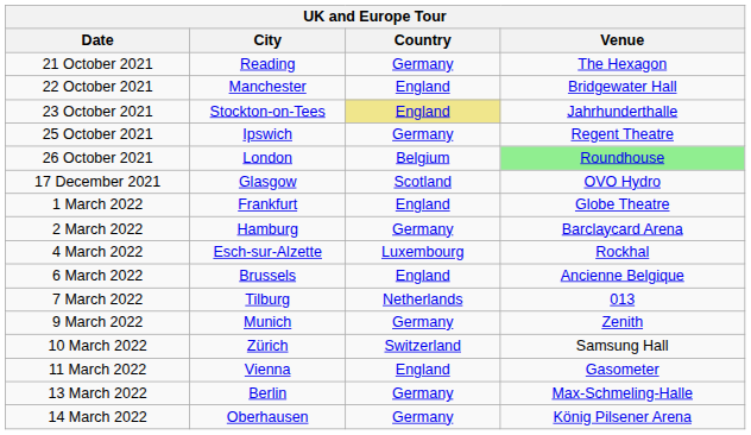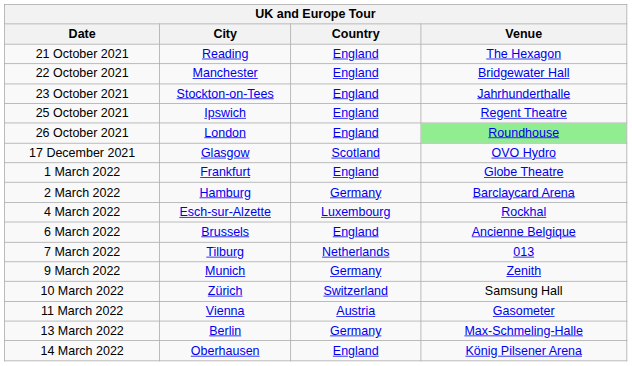 <table class="wikitable plainrowheaders" style="text-align:center;">
 <tr>
 <th colspan="6">UK and Europe Tour</th>
 </tr>
 <tr>
 <th scope="col" style="width:12em;">Date</th>
 <th scope="col" style="width:10em;">City</th>
 <th scope="col" style="width:10em;">Country</th>
 <th scope="col" style="width:16em;">Venue</th>
 </tr>
 <tr>
 <td>21 October 2021</td>
 <td><a href='#'>Reading</a></td>
-<td><a href='#'>Germany</a></td>
+<td><a href='#'>England</a></td>
 <td><a href='#'>The Hexagon</a></td>
 </tr>
 <tr>
 <td>22 October 2021</td>
 <td><a href='#'>Manchester</a></td>
 <td><a href='#'>England</a></td>
 <td><a href='#'>Bridgewater Hall</a></td>
 </tr>
 <tr>
 <td>23 October 2021</td>
 <td><a href='#'>Stockton-on-Tees</a></td>
-<td style="background: khaki;"><a href='#'>England</a></td>
+<td><a href='#'>England</a></td>
 <td><a href='#'>Jahrhunderthalle</a></td>
 </tr>
 <tr>
 <td>25 October 2021</td>
 <td><a href='#'>Ipswich</a></td>
-<td><a href='#'>Germany</a></td>
+<td><a href='#'>England</a></td>
 <td><a href='#'>Regent Theatre</a></td>
 </tr>
 <tr>
 <td>26 October 2021</td>
 <td><a href='#'>London</a></td>
-<td><a href='#'>Belgium</a></td>
+<td><a href='#'>England</a></td>
 <td style="background: lightgreen;"><a href='#'>Roundhouse</a></td>
 </tr>
 <tr>
 <td>17 December 2021</td>
 <td><a href='#'>Glasgow</a></td>
 <td><a href='#'>Scotland</a></td>
 <td><a href='#'>OVO Hydro</a></td>
 </tr>
 <tr>
 <td>1 March 2022</td>
 <td><a href='#'>Frankfurt</a></td>
 <td><a href='#'>England</a></td>
 <td><a href='#'>Globe Theatre</a></td>
 </tr>
 <tr>
 <td>2 March 2022</td>
 <td><a href='#'>Hamburg</a></td>
 <td><a href='#'>Germany</a></td>
 <td><a href='#'>Barclaycard Arena</a></td>
 </tr>
 <tr>
 <td>4 March 2022</td>
 <td><a href='#'>Esch-sur-Alzette</a></td>
 <td><a href='#'>Luxembourg</a></td>
 <td><a href='#'>Rockhal</a></td>
 </tr>
 <tr>
 <td>6 March 2022</td>
 <td><a href='#'>Brussels</a></td>
 <td><a href='#'>England</a></td>
 <td><a href='#'>Ancienne Belgique</a></td>
 </tr>
 <tr>
 <td>7 March 2022</td>
 <td><a href='#'>Tilburg</a></td>
 <td><a href='#'>Netherlands</a></td>
 <td><a href='#'>013</a></td>
 </tr>
 <tr>
 <td>9 March 2022</td>
 <td><a href='#'>Munich</a></td>
 <td><a href='#'>Germany</a></td>
 <td><a href='#'>Zenith</a></td>
 </tr>
 <tr>
 <td>10 March 2022</td>
 <td><a href='#'>Zürich</a></td>
 <td><a href='#'>Switzerland</a></td>
 <td>Samsung Hall</td>
 </tr>
 <tr>
 <td>11 March 2022</td>
 <td><a href='#'>Vienna</a></td>
-<td><a href='#'>England</a></td>
+<td><a href='#'>Austria</a></td>
 <td><a href='#'>Gasometer</a></td>
 </tr>
 <tr>
 <td>13 March 2022</td>
 <td><a href='#'>Berlin</a></td>
 <td><a href='#'>Germany</a></td>
 <td><a href='#'>Max-Schmeling-Halle</a></td>
 </tr>
 <tr>
 <td>14 March 2022</td>
 <td><a href='#'>Oberhausen</a></td>
-<td><a href='#'>Germany</a></td>
+<td><a href='#'>England</a></td>
 <td><a href='#'>König Pilsener Arena</a></td>
 </tr>
 </table>
